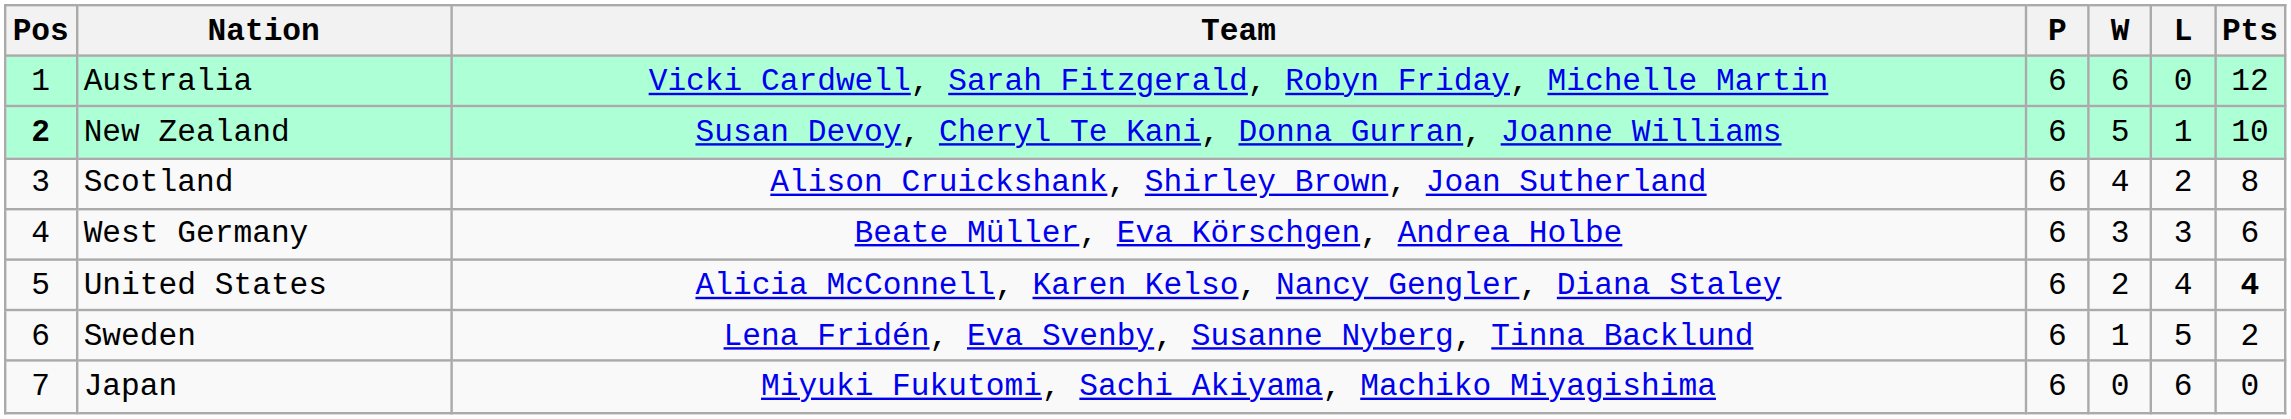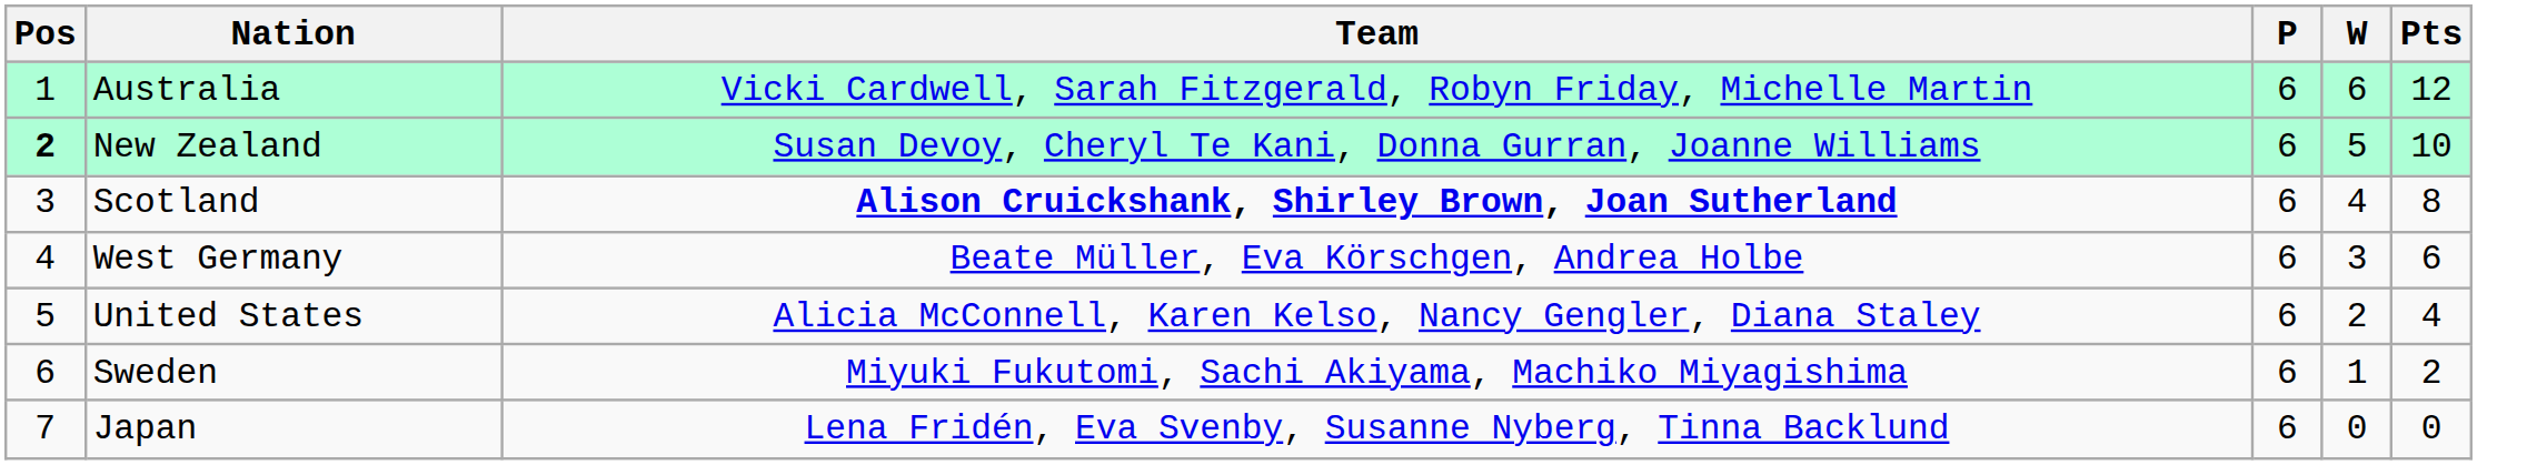 <table class="wikitable" style="font-size: 100%">
 <tr>
 <th width=20>Pos</th>
 <th width=150>Nation</th>
 <th width=650>Team</th>
 <th width=20>P</th>
 <th width=20>W</th>
-<th width=20>L</th>
 <th width=20>Pts</th>
 </tr>
 <tr align=center style="background: #ADFFD6;">
 <td>1</td>
 <td align="left"> Australia</td>
 <td><a href='#'>Vicki Cardwell</a>, <a href='#'>Sarah Fitzgerald</a>, <a href='#'>Robyn Friday</a>, <a href='#'>Michelle Martin</a></td>
 <td>6</td>
 <td>6</td>
-<td>0</td>
 <td>12</td>
 </tr>
 <tr align=center style="background: #ADFFD6;">
 <td><strong>2</strong></td>
 <td align="left"> New Zealand</td>
 <td><a href='#'>Susan Devoy</a>, <a href='#'>Cheryl Te Kani</a>, <a href='#'>Donna Gurran</a>, <a href='#'>Joanne Williams</a></td>
 <td>6</td>
 <td>5</td>
-<td>1</td>
 <td>10</td>
 </tr>
 <tr align=center>
 <td>3</td>
 <td align="left"> Scotland</td>
-<td><a href='#'>Alison Cruickshank</a>, <a href='#'>Shirley Brown</a>, <a href='#'>Joan Sutherland</a></td>
+<td><strong><a href='#'>Alison Cruickshank</a>, <a href='#'>Shirley Brown</a>, <a href='#'>Joan Sutherland</a></strong></td>
 <td>6</td>
 <td>4</td>
-<td>2</td>
 <td>8</td>
 </tr>
 <tr align=center>
 <td>4</td>
 <td align="left"> West Germany</td>
 <td><a href='#'>Beate Müller</a>, <a href='#'>Eva Körschgen</a>, <a href='#'>Andrea Holbe</a></td>
 <td>6</td>
-<td>3</td>
 <td>3</td>
 <td>6</td>
 </tr>
 <tr align=center>
 <td>5</td>
 <td align="left"> United States</td>
 <td><a href='#'>Alicia McConnell</a>, <a href='#'>Karen Kelso</a>, <a href='#'>Nancy Gengler</a>, <a href='#'>Diana Staley</a></td>
 <td>6</td>
 <td>2</td>
 <td>4</td>
-<td><strong>4</strong></td>
 </tr>
 <tr align=center>
 <td>6</td>
 <td align="left"> Sweden</td>
-<td><a href='#'>Lena Fridén</a>, <a href='#'>Eva Svenby</a>, <a href='#'>Susanne Nyberg</a>, <a href='#'>Tinna Backlund</a></td>
+<td><a href='#'>Miyuki Fukutomi</a>, <a href='#'>Sachi Akiyama</a>, <a href='#'>Machiko Miyagishima</a></td>
 <td>6</td>
 <td>1</td>
-<td>5</td>
 <td>2</td>
 </tr>
 <tr align=center>
 <td>7</td>
 <td align="left"> Japan</td>
-<td><a href='#'>Miyuki Fukutomi</a>, <a href='#'>Sachi Akiyama</a>, <a href='#'>Machiko Miyagishima</a></td>
+<td><a href='#'>Lena Fridén</a>, <a href='#'>Eva Svenby</a>, <a href='#'>Susanne Nyberg</a>, <a href='#'>Tinna Backlund</a></td>
 <td>6</td>
 <td>0</td>
-<td>6</td>
 <td>0</td>
 </tr>
 </table>
